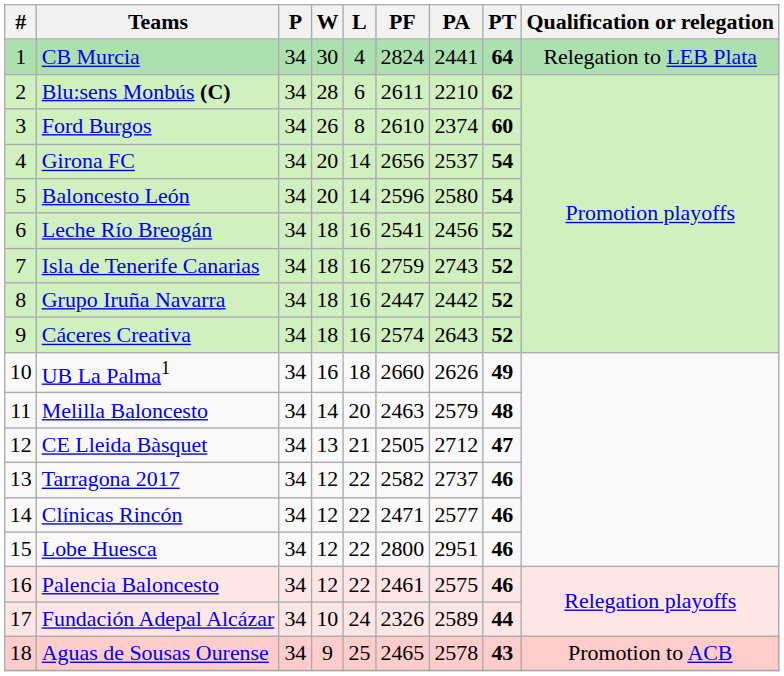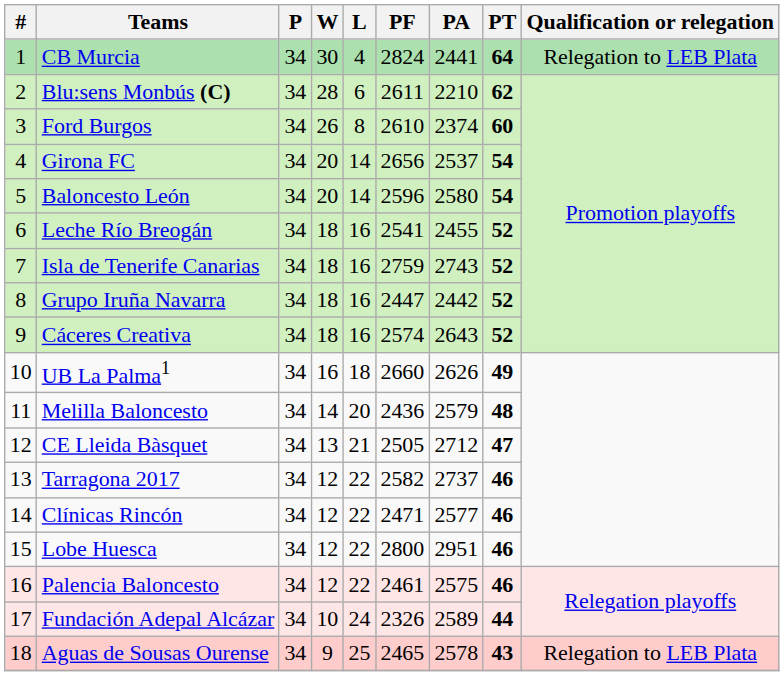 <table class="wikitable" style="text-align: center;">
 <tr>
 <th>#</th>
 <th>Teams</th>
 <th>P</th>
 <th>W</th>
 <th>L</th>
 <th>PF</th>
 <th>PA</th>
 <th>PT</th>
 <th>Qualification or relegation</th>
 </tr>
 <tr bgcolor=ACE1AF>
 <td>1</td>
 <td align="left"><a href='#'>CB Murcia</a></td>
 <td>34</td>
 <td>30</td>
 <td>4</td>
 <td>2824</td>
 <td>2441</td>
 <td><strong>64</strong></td>
 <td>Relegation to <a href='#'>LEB Plata</a></td>
 </tr>
 <tr bgcolor=D0F0C0>
 <td>2</td>
 <td align="left"><a href='#'>Blu:sens Monbús</a> <strong>(C)</strong></td>
 <td>34</td>
 <td>28</td>
 <td>6</td>
 <td>2611</td>
 <td>2210</td>
 <td><strong>62</strong></td>
 <td rowspan=8 align="center"><a href='#'>Promotion playoffs</a></td>
 </tr>
 <tr bgcolor=D0F0C0>
 <td>3</td>
 <td align="left"><a href='#'>Ford Burgos</a></td>
 <td>34</td>
 <td>26</td>
 <td>8</td>
 <td>2610</td>
 <td>2374</td>
 <td><strong>60</strong></td>
 </tr>
 <tr bgcolor=D0F0C0>
 <td>4</td>
 <td align="left"><a href='#'>Girona FC</a></td>
 <td>34</td>
 <td>20</td>
 <td>14</td>
 <td>2656</td>
 <td>2537</td>
 <td><strong>54</strong></td>
 </tr>
 <tr bgcolor=D0F0C0>
 <td>5</td>
 <td align="left"><a href='#'>Baloncesto León</a></td>
 <td>34</td>
 <td>20</td>
 <td>14</td>
 <td>2596</td>
 <td>2580</td>
 <td><strong>54</strong></td>
 </tr>
 <tr bgcolor=D0F0C0>
 <td>6</td>
 <td align="left"><a href='#'>Leche Río Breogán</a></td>
 <td>34</td>
 <td>18</td>
 <td>16</td>
 <td>2541</td>
-<td>2456</td>
+<td>2455</td>
 <td><strong>52</strong></td>
 </tr>
 <tr bgcolor=D0F0C0>
 <td>7</td>
 <td align="left"><a href='#'>Isla de Tenerife Canarias</a></td>
 <td>34</td>
 <td>18</td>
 <td>16</td>
 <td>2759</td>
 <td>2743</td>
 <td><strong>52</strong></td>
 </tr>
 <tr bgcolor=D0F0C0>
 <td>8</td>
 <td align="left"><a href='#'>Grupo Iruña Navarra</a></td>
 <td>34</td>
 <td>18</td>
 <td>16</td>
 <td>2447</td>
 <td>2442</td>
 <td><strong>52</strong></td>
 </tr>
 <tr bgcolor=D0F0C0>
 <td>9</td>
 <td align="left"><a href='#'>Cáceres Creativa</a></td>
 <td>34</td>
 <td>18</td>
 <td>16</td>
 <td>2574</td>
 <td>2643</td>
 <td><strong>52</strong></td>
 </tr>
 <tr>
 <td>10</td>
 <td align="left"><a href='#'>UB La Palma</a><sup>1</sup></td>
 <td>34</td>
 <td>16</td>
 <td>18</td>
 <td>2660</td>
 <td>2626</td>
 <td><strong>49</strong></td>
 </tr>
 <tr>
 <td>11</td>
 <td align="left"><a href='#'>Melilla Baloncesto</a></td>
 <td>34</td>
 <td>14</td>
 <td>20</td>
-<td>2463</td>
+<td>2436</td>
 <td>2579</td>
 <td><strong>48</strong></td>
 </tr>
 <tr>
 <td>12</td>
 <td align="left"><a href='#'>CE Lleida Bàsquet</a></td>
 <td>34</td>
 <td>13</td>
 <td>21</td>
 <td>2505</td>
 <td>2712</td>
 <td><strong>47</strong></td>
 </tr>
 <tr>
 <td>13</td>
 <td align="left"><a href='#'>Tarragona 2017</a></td>
 <td>34</td>
 <td>12</td>
 <td>22</td>
 <td>2582</td>
 <td>2737</td>
 <td><strong>46</strong></td>
 </tr>
 <tr>
 <td>14</td>
 <td align="left"><a href='#'>Clínicas Rincón</a></td>
 <td>34</td>
 <td>12</td>
 <td>22</td>
 <td>2471</td>
 <td>2577</td>
 <td><strong>46</strong></td>
 </tr>
 <tr>
 <td>15</td>
 <td align="left"><a href='#'>Lobe Huesca</a></td>
 <td>34</td>
 <td>12</td>
 <td>22</td>
 <td>2800</td>
 <td>2951</td>
 <td><strong>46</strong></td>
 </tr>
 <tr bgcolor=FFE6E6>
 <td>16</td>
 <td align="left"><a href='#'>Palencia Baloncesto</a></td>
 <td>34</td>
 <td>12</td>
 <td>22</td>
 <td>2461</td>
 <td>2575</td>
 <td><strong>46</strong></td>
 <td rowspan=2 align="center"><a href='#'>Relegation playoffs</a></td>
 </tr>
 <tr bgcolor=FFE6E6>
 <td>17</td>
 <td align="left"><a href='#'>Fundación Adepal Alcázar</a></td>
 <td>34</td>
 <td>10</td>
 <td>24</td>
 <td>2326</td>
 <td>2589</td>
 <td><strong>44</strong></td>
 </tr>
 <tr bgcolor=FFCCCC>
 <td>18</td>
 <td align="left"><a href='#'>Aguas de Sousas Ourense</a></td>
 <td>34</td>
 <td>9</td>
 <td>25</td>
 <td>2465</td>
 <td>2578</td>
 <td><strong>43</strong></td>
-<td align="center">Promotion to <a href='#'>ACB</a></td>
+<td>Relegation to <a href='#'>LEB Plata</a></td>
 </tr>
 <tr>
 </tr>
 </table>
